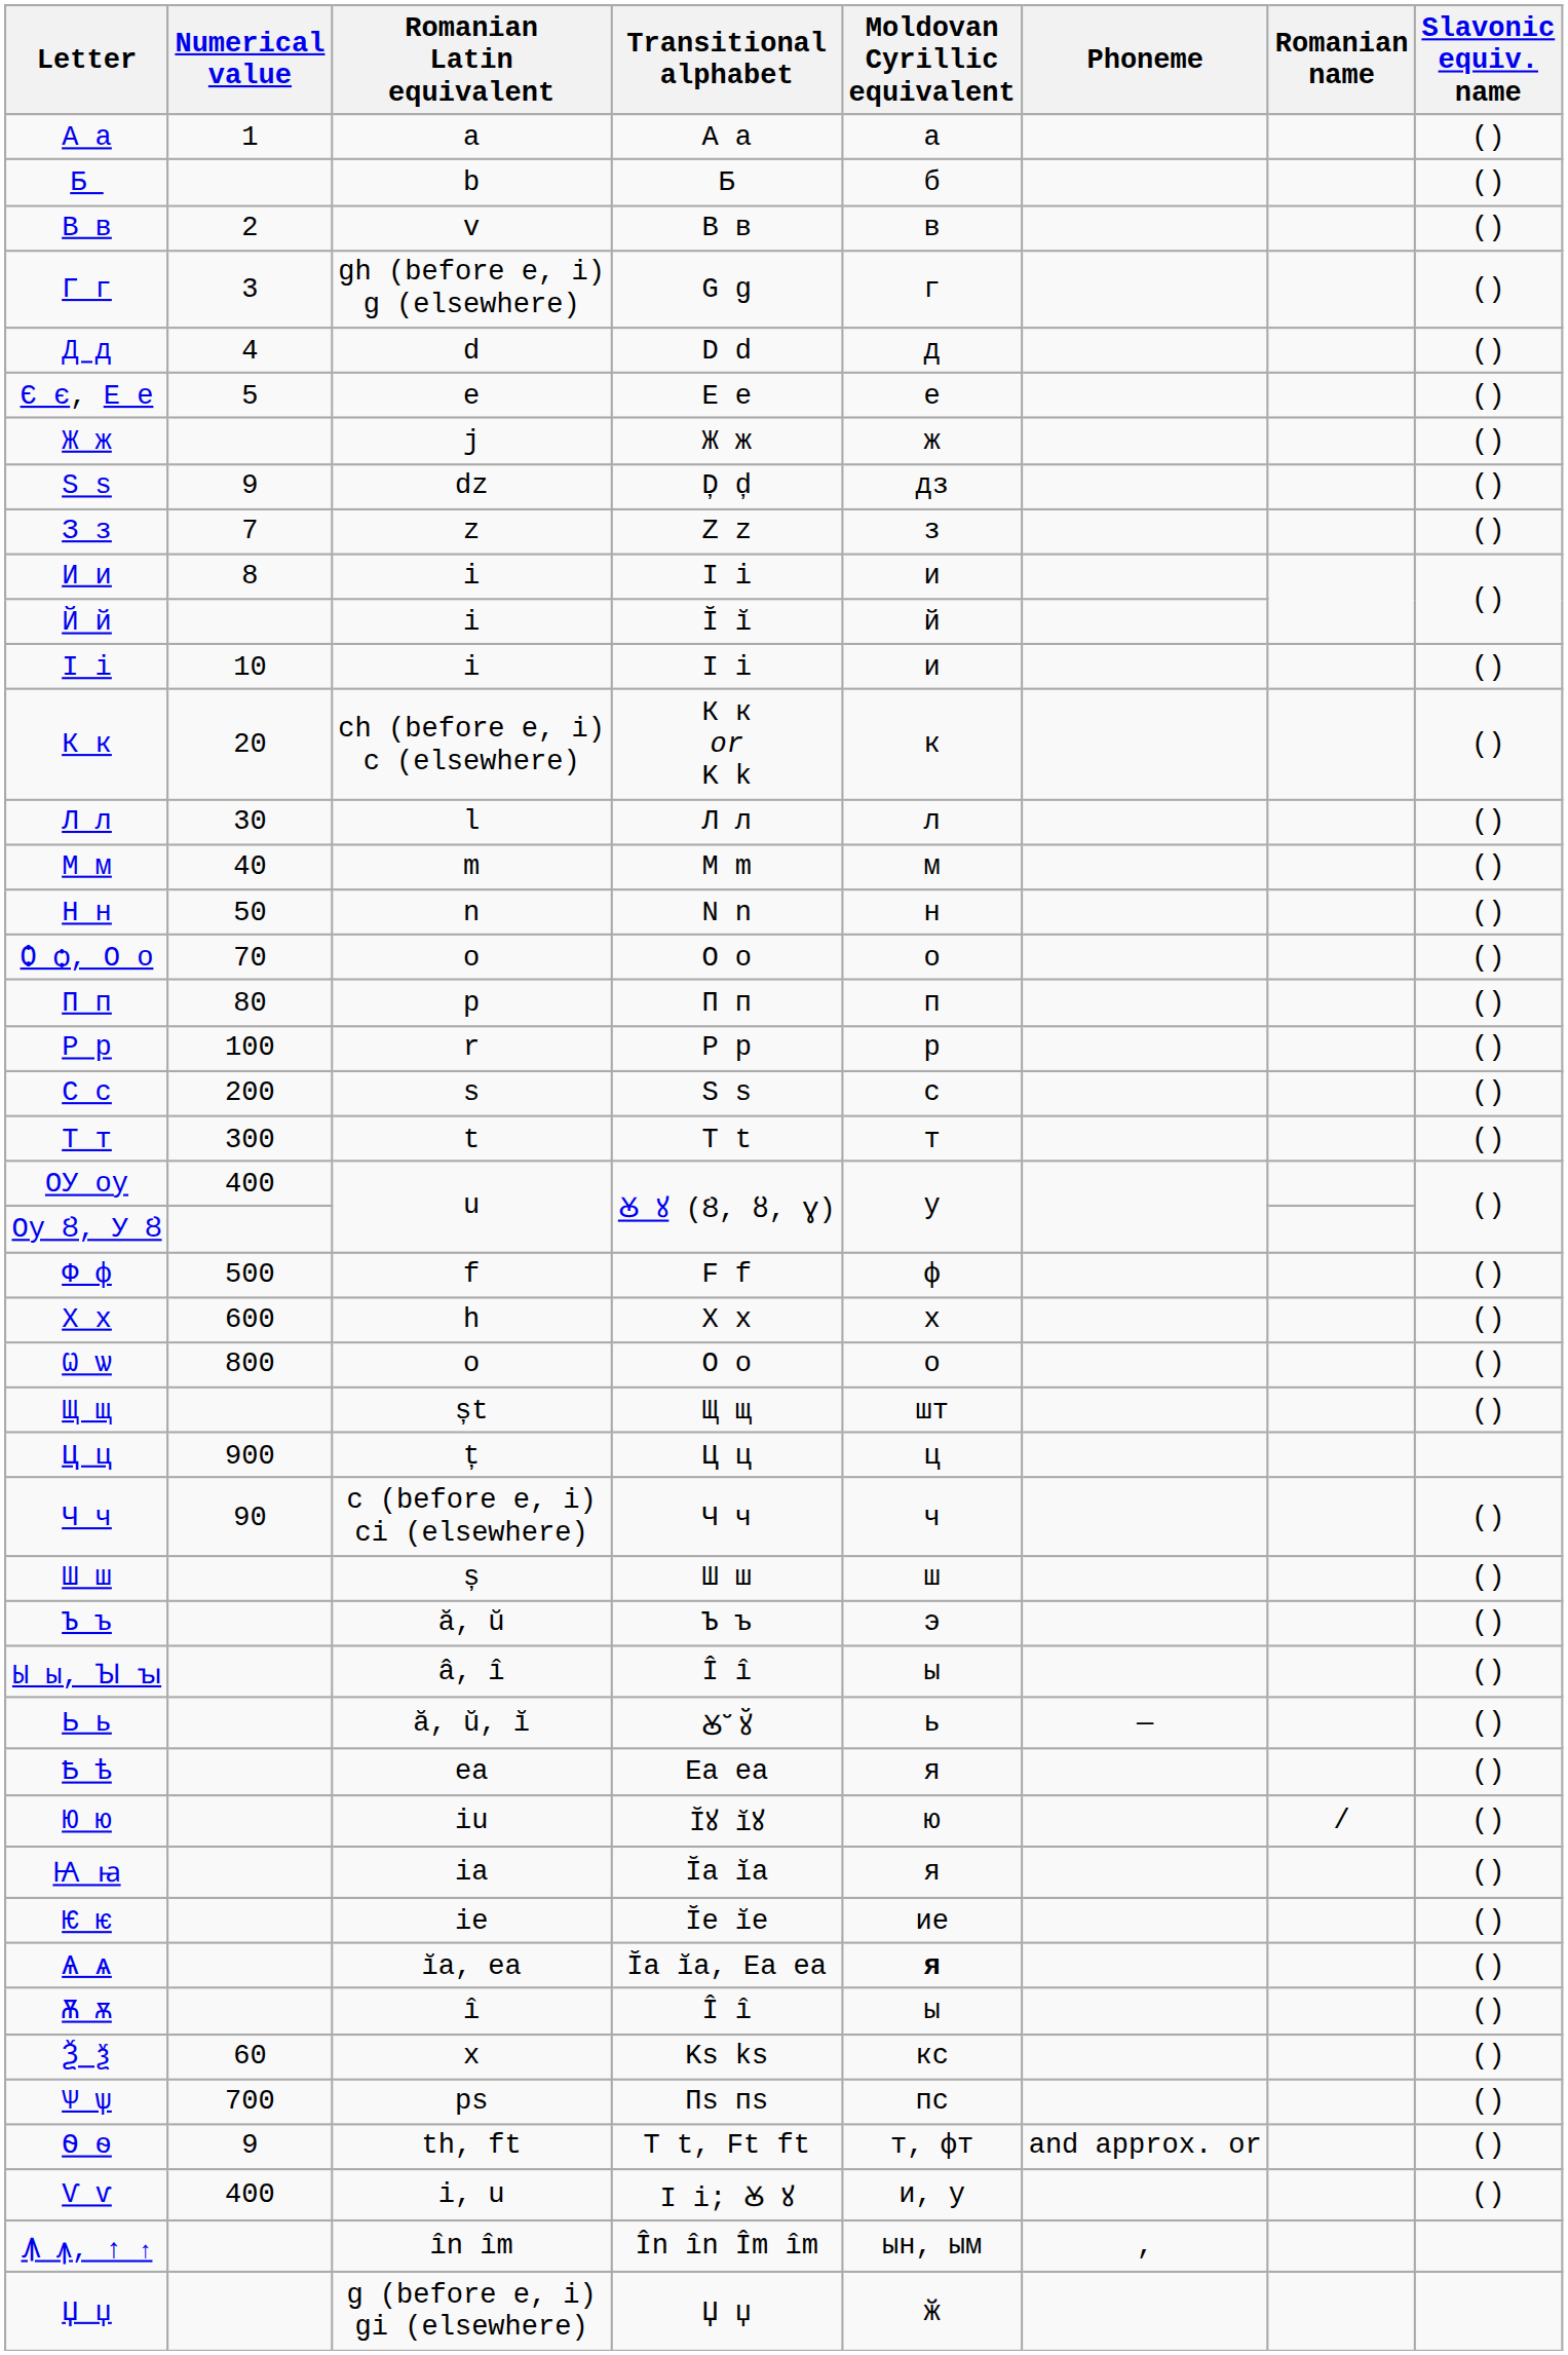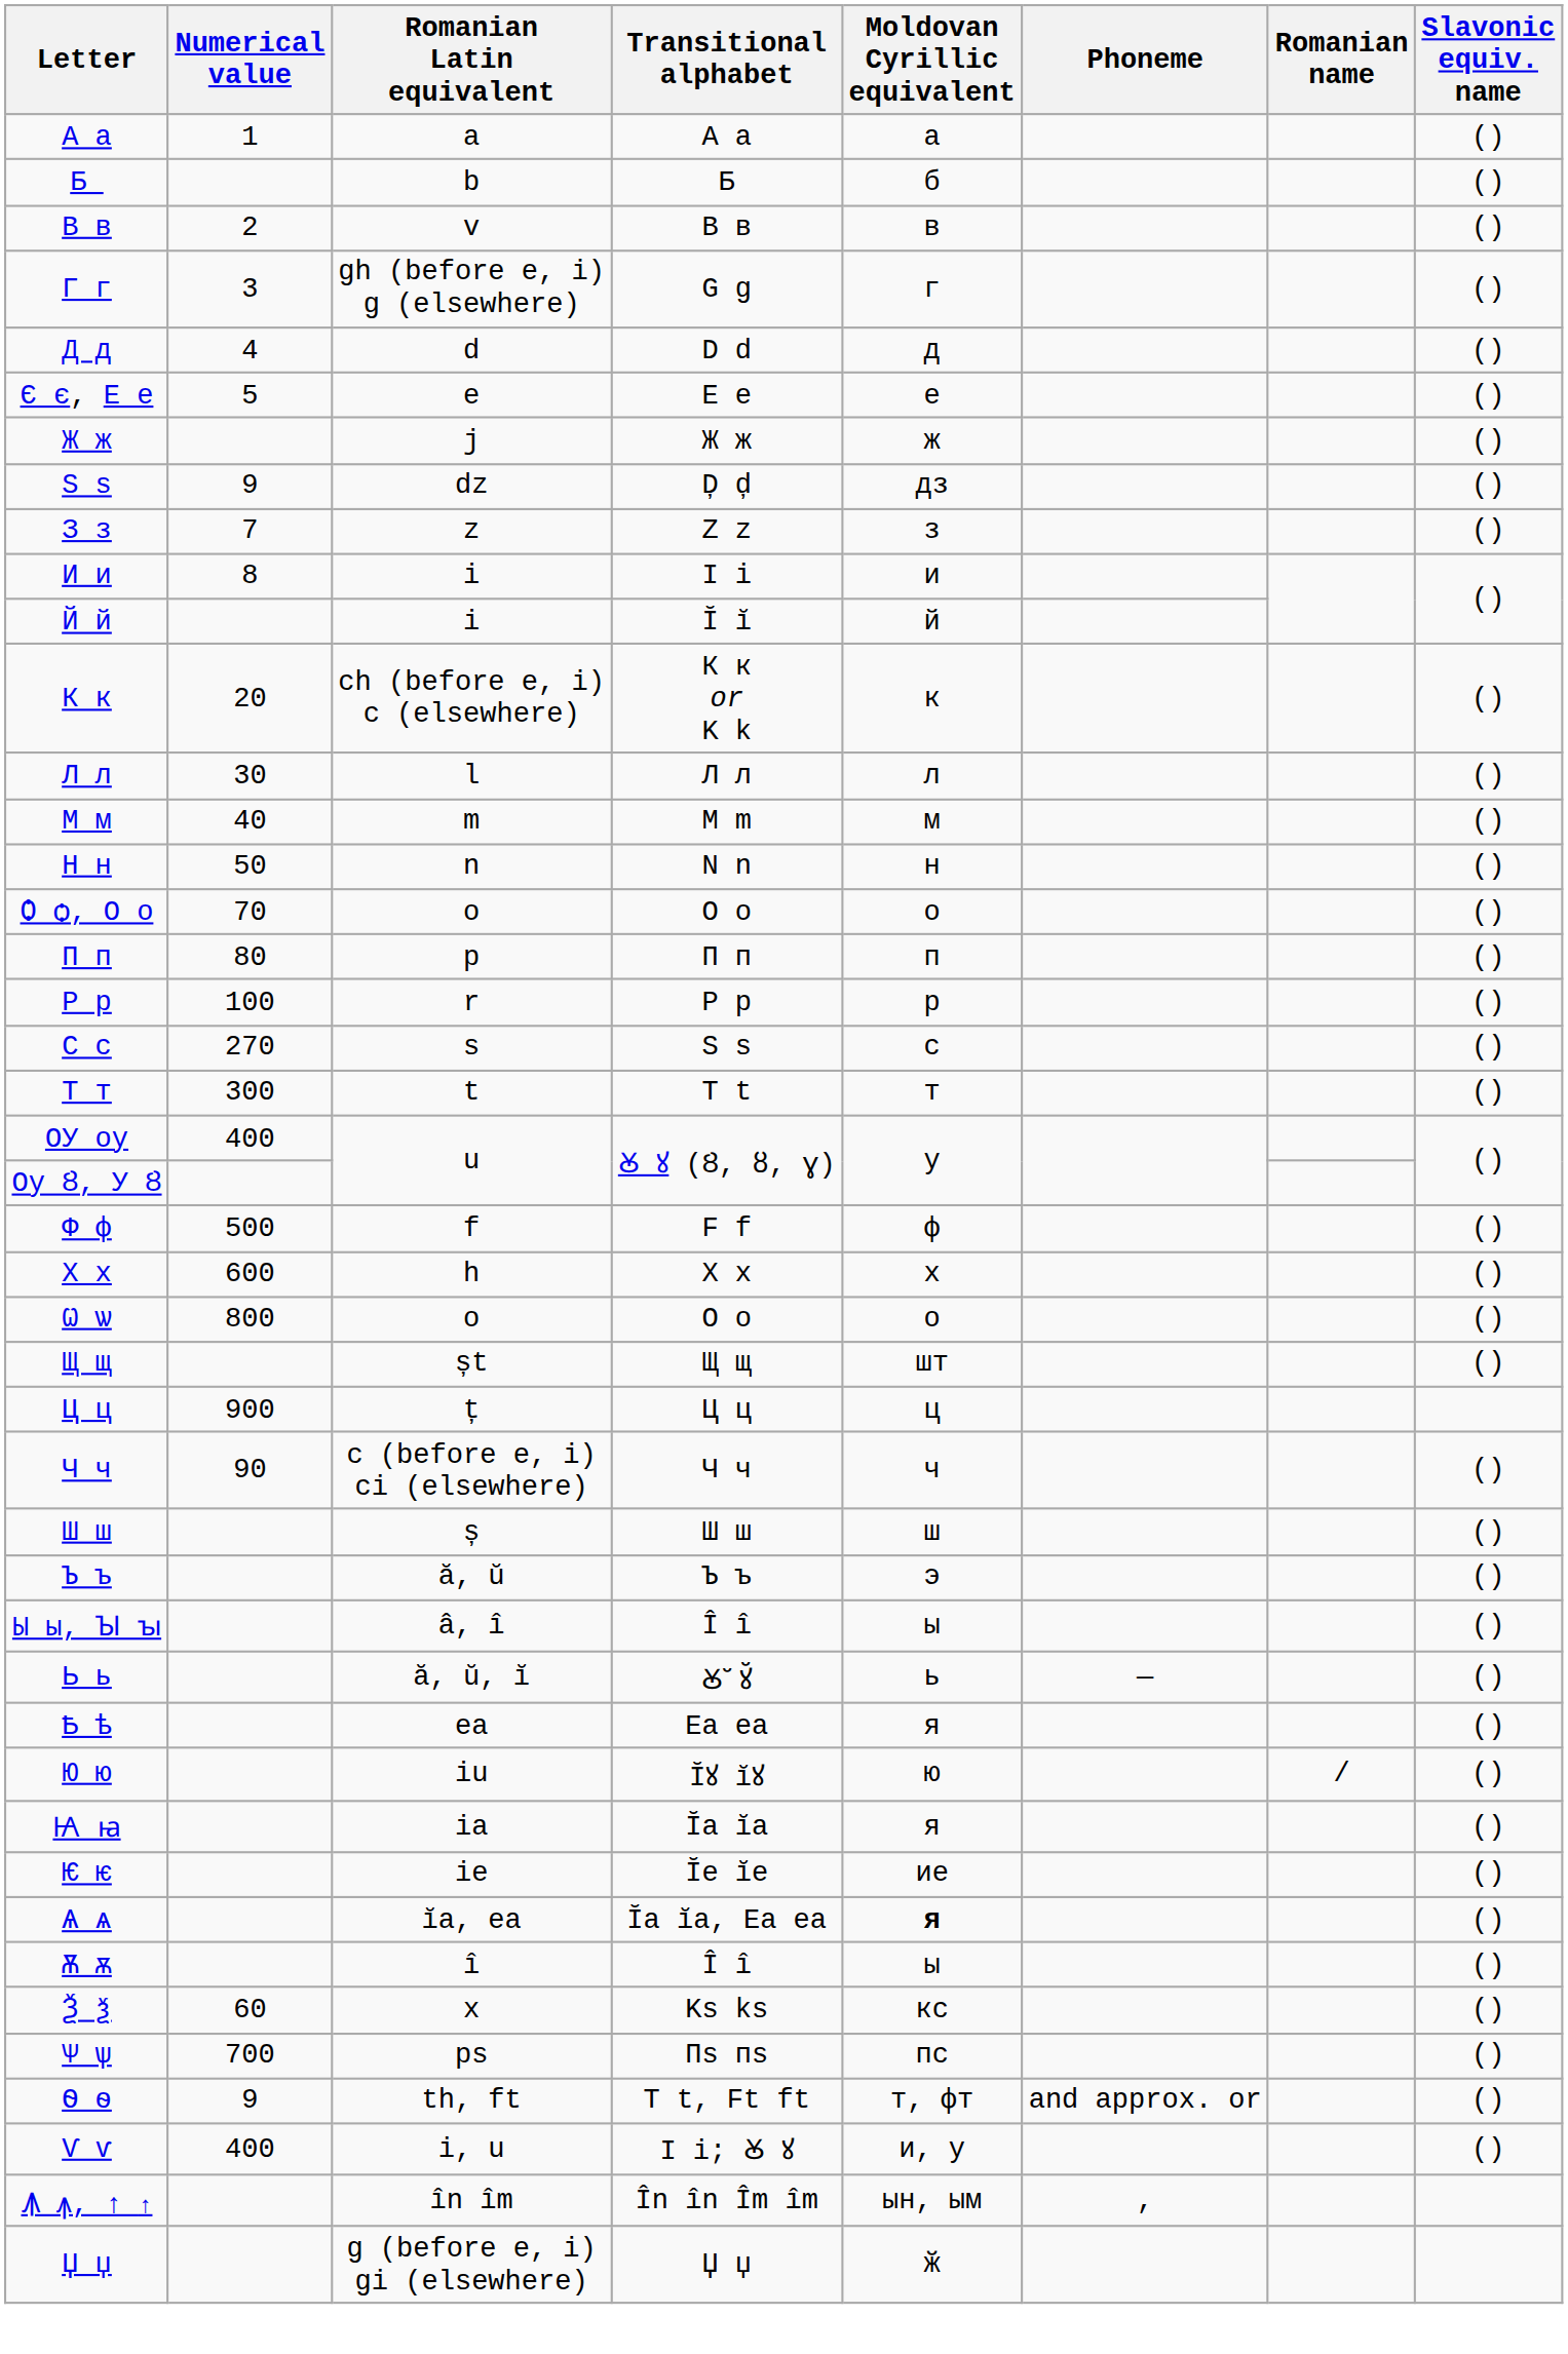 <table class="wikitable" style="text-align:center">
 <tr>
 <th>Letter</th>
 <th><a href='#'>Numerical<br>value</a></th>
 <th>Romanian<br>Latin<br>equivalent</th>
 <th>Transitional<br>alphabet</th>
 <th>Moldovan<br>Cyrillic<br>equivalent</th>
 <th>Phoneme</th>
 <th>Romanian<br>name</th>
 <th><a href='#'>Slavonic</a><br><a href='#'>equiv.</a><br>name</th>
 </tr>
 <tr>
 <td><a href='#'>А а</a></td>
 <td>1</td>
 <td>a</td>
 <td>A a</td>
 <td>а</td>
 <td></td>
 <td></td>
 <td> ()</td>
 </tr>
 <tr>
 <td><a href='#'>Б </a></td>
 <td></td>
 <td>b</td>
 <td>Б </td>
 <td>б</td>
 <td></td>
 <td></td>
 <td> ()</td>
 </tr>
 <tr>
 <td><a href='#'>В в</a></td>
 <td>2</td>
 <td>v</td>
 <td>В в</td>
 <td>в</td>
 <td></td>
 <td></td>
 <td> ()</td>
 </tr>
 <tr>
 <td><a href='#'>Г г</a></td>
 <td>3</td>
 <td>gh (before e, i)<br>g (elsewhere)</td>
 <td>G g</td>
 <td>г</td>
 <td></td>
 <td></td>
 <td> ()</td>
 </tr>
 <tr>
 <td><a href='#'>Д д</a></td>
 <td>4</td>
 <td>d</td>
 <td>D d</td>
 <td>д</td>
 <td></td>
 <td></td>
 <td> ()</td>
 </tr>
 <tr>
 <td><a href='#'>Є є</a>, <a href='#'>Е е</a></td>
 <td>5</td>
 <td>e</td>
 <td>E e</td>
 <td>е</td>
 <td></td>
 <td></td>
 <td> ()</td>
 </tr>
 <tr>
 <td><a href='#'>Ж ж</a></td>
 <td></td>
 <td>j</td>
 <td>Ж ж</td>
 <td>ж</td>
 <td></td>
 <td></td>
 <td> ()</td>
 </tr>
 <tr>
 <td><a href='#'>Ѕ ѕ</a></td>
 <td>9</td>
 <td>dz</td>
 <td>Ḑ ḑ</td>
 <td>дз</td>
 <td></td>
 <td></td>
 <td> ()</td>
 </tr>
 <tr>
 <td><a href='#'>З з</a></td>
 <td>7</td>
 <td>z</td>
 <td>Z z</td>
 <td>з</td>
 <td></td>
 <td></td>
 <td> ()</td>
 </tr>
 <tr>
 <td><a href='#'>И и</a></td>
 <td>8</td>
 <td>i</td>
 <td>I i</td>
 <td>и</td>
 <td></td>
 <td rowspan="2"></td>
 <td rowspan="2"> ()</td>
 </tr>
 <tr>
 <td><a href='#'>Й й</a></td>
 <td></td>
 <td>i</td>
 <td>Ĭ ĭ</td>
 <td>й</td>
 <td></td>
 </tr>
 <tr>
-<td><a href='#'>І і</a></td>
-<td>10</td>
-<td>i</td>
-<td>I i</td>
-<td>и</td>
-<td></td>
-<td></td>
-<td> ()</td>
-</tr>
-<tr>
 <td><a href='#'>К к</a></td>
 <td>20</td>
 <td>ch (before e, i)<br>c (elsewhere)</td>
 <td>К к<br> <em>or</em><br> K k</td>
 <td>к</td>
 <td></td>
 <td></td>
 <td> ()</td>
 </tr>
 <tr>
 <td><a href='#'>Л л</a></td>
 <td>30</td>
 <td>l</td>
 <td>Л л</td>
 <td>л</td>
 <td></td>
 <td></td>
 <td> ()</td>
 </tr>
 <tr>
 <td><a href='#'>М м</a></td>
 <td>40</td>
 <td>m</td>
 <td>M m</td>
 <td>м</td>
 <td></td>
 <td></td>
 <td> ()</td>
 </tr>
 <tr>
 <td><a href='#'>Н н</a></td>
 <td>50</td>
 <td>n</td>
 <td>N n</td>
 <td>н</td>
 <td></td>
 <td></td>
 <td> ()</td>
 </tr>
 <tr>
 <td><a href='#'>Ѻ ѻ, О о</a></td>
 <td>70</td>
 <td>o</td>
 <td>O o</td>
 <td>о</td>
 <td></td>
 <td></td>
 <td> ()</td>
 </tr>
 <tr>
 <td><a href='#'>П п</a></td>
 <td>80</td>
 <td>p</td>
 <td>П п</td>
 <td>п</td>
 <td></td>
 <td></td>
 <td> ()</td>
 </tr>
 <tr>
 <td><a href='#'>Р р</a></td>
 <td>100</td>
 <td>r</td>
 <td>Р р</td>
 <td>р</td>
 <td></td>
 <td></td>
 <td> ()</td>
 </tr>
 <tr>
 <td><a href='#'>С с</a></td>
-<td>200</td>
+<td>270</td>
 <td>s</td>
 <td>S s</td>
 <td>с</td>
 <td></td>
 <td></td>
 <td> ()</td>
 </tr>
 <tr>
 <td><a href='#'>Т т</a></td>
 <td>300</td>
 <td>t</td>
 <td>T t</td>
 <td>т</td>
 <td></td>
 <td></td>
 <td> ()</td>
 </tr>
 <tr>
 <td><a href='#'>ОУ оу</a></td>
 <td>400</td>
 <td rowspan="2">u</td>
 <td rowspan="2"><a href='#'>Ꙋ ꙋ</a> (Ȣ, ȣ, ɣ)</td>
 <td rowspan="2">у</td>
 <td rowspan="2"></td>
 <td></td>
 <td rowspan="2"> ()</td>
 </tr>
 <tr>
 <td><a href='#'>Оу Ȣ, У Ȣ</a></td>
 <td></td>
 <td></td>
 </tr>
 <tr>
 <td><a href='#'>Ф ф</a></td>
 <td>500</td>
 <td>f</td>
 <td>F f</td>
 <td>ф</td>
 <td></td>
 <td></td>
 <td> ()</td>
 </tr>
 <tr>
 <td><a href='#'>Х х</a></td>
 <td>600</td>
 <td>h</td>
 <td>Х х</td>
 <td>х</td>
 <td></td>
 <td></td>
 <td> ()</td>
 </tr>
 <tr>
 <td><a href='#'>Ѡ ѡ</a></td>
 <td>800</td>
 <td>o</td>
 <td>O o</td>
 <td>о</td>
 <td></td>
 <td></td>
 <td> ()</td>
 </tr>
 <tr>
 <td><a href='#'>Щ щ</a></td>
 <td></td>
 <td>șt</td>
 <td>Щ щ</td>
 <td>шт</td>
 <td></td>
 <td></td>
 <td> ()</td>
 </tr>
 <tr>
 <td><a href='#'>Ц ц</a></td>
 <td>900</td>
 <td>ț</td>
 <td>Ц ц</td>
 <td>ц</td>
 <td></td>
 <td></td>
 <td></td>
 </tr>
 <tr>
 <td><a href='#'>Ч ч</a></td>
 <td>90</td>
 <td>c (before e, i)<br>ci (elsewhere)</td>
 <td>Ч ч</td>
 <td>ч</td>
 <td></td>
 <td></td>
 <td> ()</td>
 </tr>
 <tr>
 <td><a href='#'>Ш ш</a></td>
 <td></td>
 <td>ș</td>
 <td>Ш ш</td>
 <td>ш</td>
 <td></td>
 <td></td>
 <td> ()</td>
 </tr>
 <tr>
 <td><a href='#'>Ъ ъ</a></td>
 <td></td>
 <td>ă, ŭ</td>
 <td>Ъ ъ</td>
 <td>э</td>
 <td></td>
 <td></td>
 <td> ()</td>
 </tr>
 <tr>
 <td><a href='#'>Ы ы, Ꙑ ꙑ</a></td>
 <td></td>
 <td>â, î</td>
 <td>Î î</td>
 <td>ы</td>
 <td></td>
 <td></td>
 <td> ()</td>
 </tr>
 <tr>
 <td><a href='#'>Ь ь</a></td>
 <td></td>
 <td>ă, ŭ, ĭ</td>
 <td>Ꙋ̆ ꙋ̆</td>
 <td>ь</td>
 <td>—</td>
 <td></td>
 <td> ()</td>
 </tr>
 <tr>
 <td><a href='#'>Ѣ ѣ</a></td>
 <td></td>
 <td>ea</td>
 <td>Ea ea</td>
 <td>я</td>
 <td></td>
 <td></td>
 <td> ()</td>
 </tr>
 <tr>
 <td><a href='#'>Ю ю</a></td>
 <td></td>
 <td>iu</td>
 <td>Ĭꙋ ĭꙋ</td>
 <td>ю</td>
 <td></td>
 <td> / </td>
 <td> ()</td>
 </tr>
 <tr>
 <td><a href='#'>Ꙗ ꙗ</a></td>
 <td></td>
 <td>ia</td>
 <td>Ĭa ĭa</td>
 <td>я</td>
 <td></td>
 <td></td>
 <td> ()</td>
 </tr>
 <tr>
 <td><a href='#'>Ѥ ѥ</a></td>
 <td></td>
 <td>ie</td>
 <td>Ĭe ĭe</td>
 <td>ие</td>
 <td></td>
 <td></td>
 <td> ()</td>
 </tr>
 <tr>
 <td><a href='#'>Ѧ ѧ</a></td>
 <td></td>
 <td>ĭa, ea</td>
 <td>Ĭa ĭa, Ea ea</td>
 <td><strong>я</strong></td>
 <td></td>
 <td></td>
 <td> ()</td>
 </tr>
 <tr>
 <td><a href='#'>Ѫ ѫ</a></td>
 <td></td>
 <td>î</td>
 <td>Î î</td>
 <td>ы</td>
 <td></td>
 <td></td>
 <td> ()</td>
 </tr>
 <tr>
 <td><a href='#'>Ѯ ѯ</a></td>
 <td>60</td>
 <td>x</td>
 <td>Ks ks</td>
 <td>кс</td>
 <td></td>
 <td></td>
 <td> ()</td>
 </tr>
 <tr>
 <td><a href='#'>Ѱ ѱ</a></td>
 <td>700</td>
 <td>ps</td>
 <td>Пs пs</td>
 <td>пс</td>
 <td></td>
 <td></td>
 <td> ()</td>
 </tr>
 <tr>
 <td><a href='#'>Ѳ ѳ</a></td>
 <td>9</td>
 <td>th, ft</td>
 <td>T t, Ft ft</td>
 <td>т, фт</td>
 <td> and approx.  or </td>
 <td></td>
 <td> ()</td>
 </tr>
 <tr>
 <td><a href='#'>Ѵ ѵ</a></td>
 <td>400</td>
 <td>i, u</td>
 <td>I i; Ꙋ ꙋ</td>
 <td>и, у</td>
 <td></td>
 <td></td>
 <td> ()</td>
 </tr>
 <tr>
 <td><a href='#'>Ꙟ ꙟ, ↑ <small>↑</small></a></td>
 <td></td>
 <td>în îm</td>
 <td>În în Îm îm</td>
 <td>ын, ым</td>
 <td>, </td>
 <td></td>
 <td></td>
 </tr>
 <tr>
 <td><a href='#'>Џ џ</a></td>
 <td></td>
 <td>g (before e, i)<br>gi (elsewhere)</td>
 <td>Џ џ</td>
 <td>ӂ</td>
 <td></td>
 <td></td>
 <td></td>
 </tr>
 </table>
